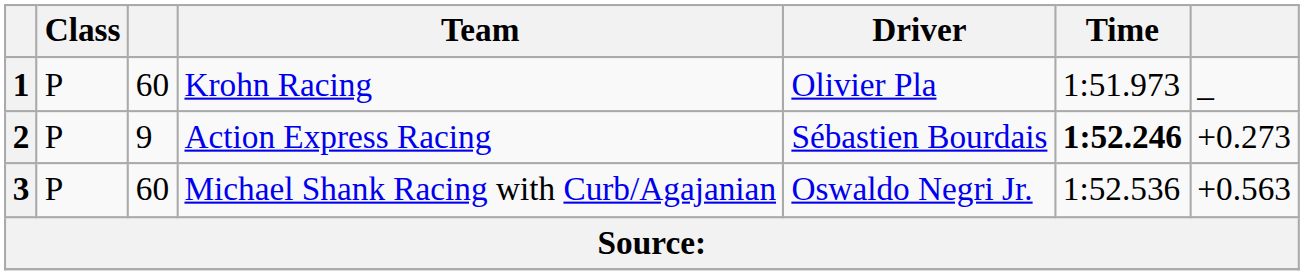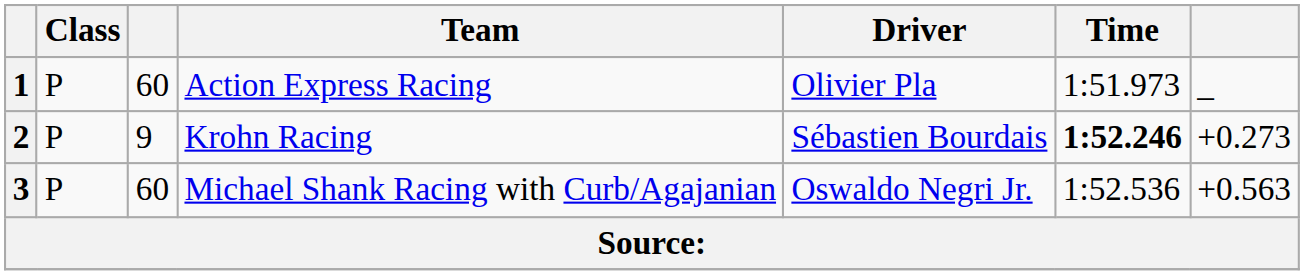 <table class="wikitable">
 <tr>
 <th scope="col"></th>
 <th scope="col">Class</th>
 <th scope="col"></th>
 <th scope="col">Team</th>
 <th scope="col">Driver</th>
 <th scope="col">Time</th>
 <th scope="col"></th>
 </tr>
 <tr>
 <th scope="row">1</th>
 <td>P</td>
 <td>60</td>
-<td><a href='#'>Krohn Racing</a></td>
+<td><a href='#'>Action Express Racing</a></td>
 <td><a href='#'>Olivier Pla</a></td>
 <td>1:51.973</td>
 <td>_</td>
 </tr>
 <tr>
 <th scope="row">2</th>
 <td>P</td>
 <td>9</td>
-<td><a href='#'>Action Express Racing</a></td>
+<td><a href='#'>Krohn Racing</a></td>
 <td><a href='#'>Sébastien Bourdais</a></td>
 <td><strong>1:52.246</strong></td>
 <td>+0.273</td>
 </tr>
 <tr>
 <th scope="row">3</th>
 <td>P</td>
 <td>60</td>
 <td><a href='#'>Michael Shank Racing</a> with <a href='#'>Curb/Agajanian</a></td>
 <td><a href='#'>Oswaldo Negri Jr.</a></td>
 <td>1:52.536</td>
 <td>+0.563</td>
 </tr>
 <tr>
 <th colspan="7">Source:</th>
 </tr>
 <tr>
 </tr>
 </table>
